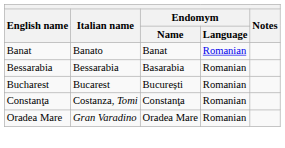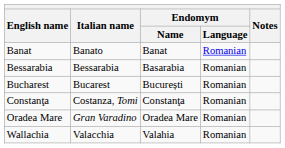 <table class="wikitable sortable">
 <tr>
 <th colspan="5"></th>
 </tr>
 <tr>
 <th rowspan="2">English name</th>
 <th rowspan="2">Italian name</th>
 <th colspan="2">Endomym</th>
 <th rowspan="2">Notes</th>
 </tr>
 <tr>
 <th>Name</th>
 <th>Language</th>
 </tr>
 <tr>
 <td>Banat</td>
 <td>Banato</td>
 <td>Banat</td>
 <td><a href='#'>Romanian</a></td>
 <td></td>
 </tr>
 <tr>
 <td>Bessarabia</td>
 <td>Bessarabia</td>
 <td>Basarabia</td>
 <td>Romanian</td>
 <td></td>
 </tr>
 <tr>
 <td>Bucharest</td>
 <td>Bucarest</td>
 <td>București</td>
 <td>Romanian</td>
 <td></td>
 </tr>
 <tr>
 <td>Constanţa</td>
 <td>Costanza, <em>Tomi</em></td>
 <td>Constanţa</td>
 <td>Romanian</td>
 <td></td>
 </tr>
 <tr>
 <td>Oradea Mare</td>
 <td><em>Gran Varadino</em></td>
 <td>Oradea Mare</td>
 <td>Romanian</td>
 <td></td>
 </tr>
+<tr>
+<td>Wallachia</td>
+<td>Valacchia</td>
+<td>Valahia</td>
+<td>Romanian</td>
+<td></td>
+</tr>
 </table>
